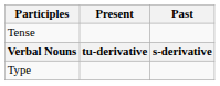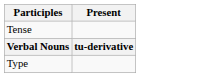 <table class="wikitable">
 <tr>
 <th>Participles</th>
 <th>Present</th>
-<th>Past</th>
 </tr>
 <tr>
 <td>Tense</td>
-<td></td>
 <td></td>
 </tr>
 <tr>
 <th>Verbal Nouns</th>
 <th>tu-derivative</th>
-<th>s-derivative</th>
 </tr>
 <tr>
 <td>Type</td>
 <td></td>
-<td></td>
 </tr>
 </table>
